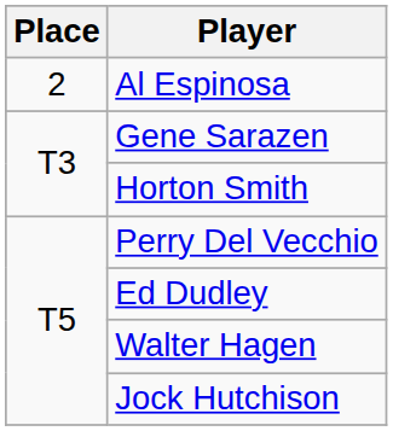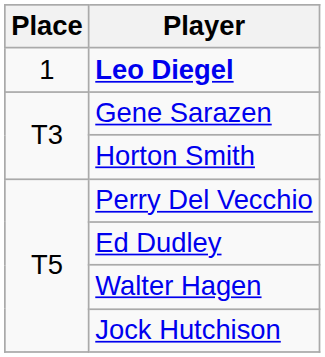 <table class=wikitable>
 <tr>
 <th>Place</th>
 <th>Player</th>
 </tr>
 <tr>
-<td align=center>2</td>
-<td> <a href='#'>Al Espinosa</a> </td>
+<td align=center>1</td>
+<td> <strong><a href='#'>Leo Diegel</a></strong> </td>
 </tr>
 <tr>
 <td align=center rowspan=2>T3</td>
 <td> <a href='#'>Gene Sarazen</a> </td>
 </tr>
 <tr>
 <td> <a href='#'>Horton Smith</a></td>
 </tr>
 <tr>
 <td align=center rowspan=4>T5</td>
 <td> <a href='#'>Perry Del Vecchio</a>  </td>
 </tr>
 <tr>
 <td> <a href='#'>Ed Dudley</a></td>
 </tr>
 <tr>
 <td> <a href='#'>Walter Hagen</a></td>
 </tr>
 <tr>
 <td> <a href='#'>Jock Hutchison</a></td>
 </tr>
 </table>
